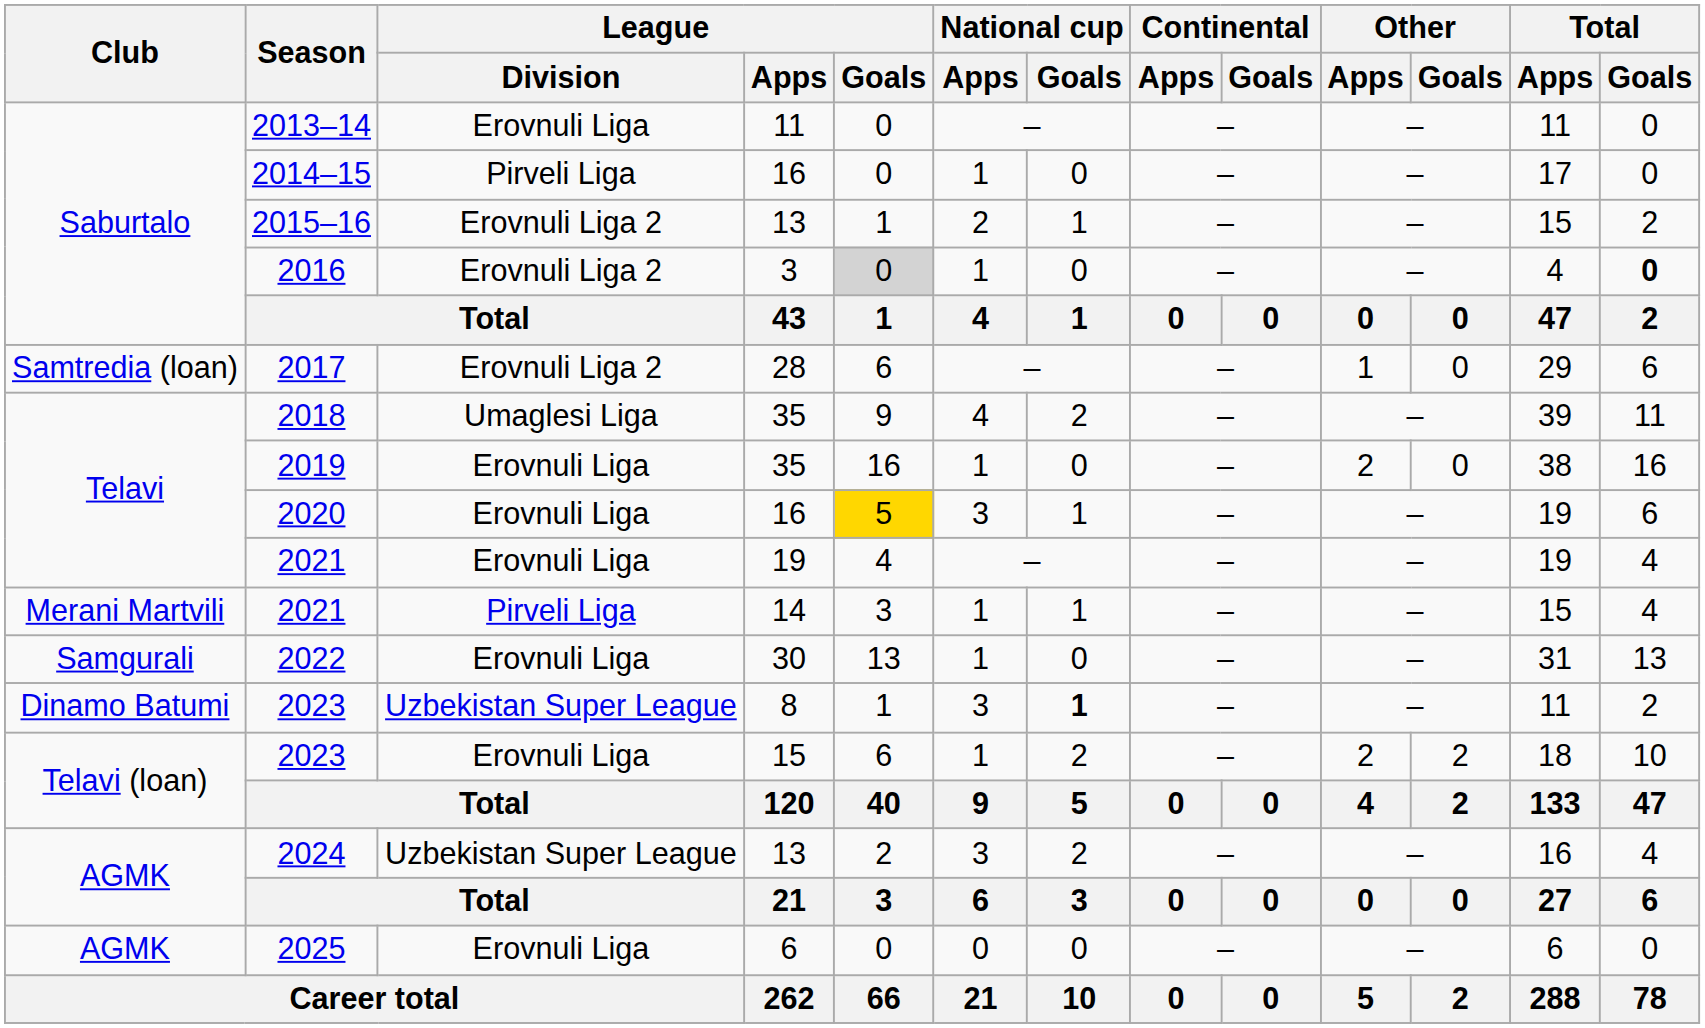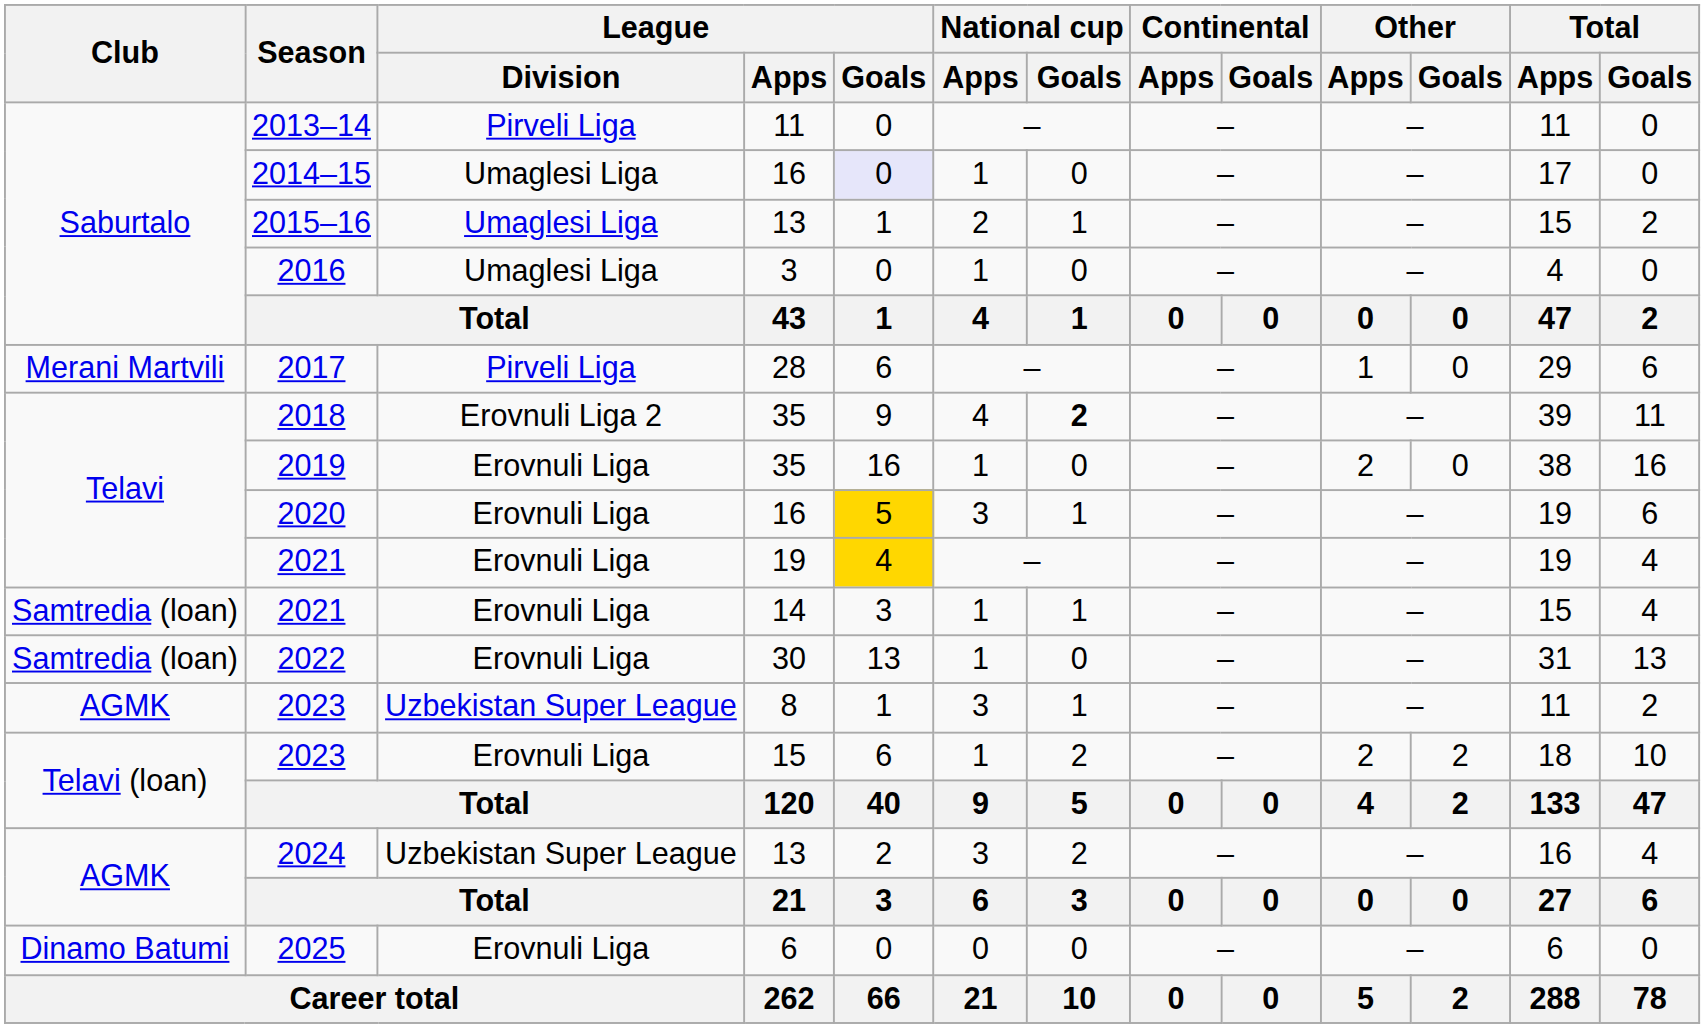 <table class="wikitable" style="text-align:center">
 <tr>
 <th rowspan="2">Club</th>
 <th rowspan="2">Season</th>
 <th colspan="3">League</th>
 <th colspan="2">National cup</th>
 <th colspan="2">Continental</th>
 <th colspan="2">Other</th>
 <th colspan="2">Total</th>
 </tr>
 <tr>
 <th>Division</th>
 <th>Apps</th>
 <th>Goals</th>
 <th>Apps</th>
 <th>Goals</th>
 <th>Apps</th>
 <th>Goals</th>
 <th>Apps</th>
 <th>Goals</th>
 <th>Apps</th>
 <th>Goals</th>
 </tr>
 <tr>
 <td rowspan="5"><a href='#'>Saburtalo</a></td>
 <td><a href='#'>2013–14</a></td>
-<td>Erovnuli Liga</td>
+<td><a href='#'>Pirveli Liga</a></td>
 <td>11</td>
 <td>0</td>
 <td colspan="2">–</td>
 <td colspan="2">–</td>
 <td colspan="2">–</td>
 <td>11</td>
 <td>0</td>
 </tr>
 <tr>
 <td><a href='#'>2014–15</a></td>
-<td>Pirveli Liga</td>
+<td>Umaglesi Liga</td>
 <td>16</td>
-<td>0</td>
+<td style="background: lavender;">0</td>
 <td>1</td>
 <td>0</td>
 <td colspan="2">–</td>
 <td colspan="2">–</td>
 <td>17</td>
 <td>0</td>
 </tr>
 <tr>
 <td><a href='#'>2015–16</a></td>
-<td>Erovnuli Liga 2</td>
+<td><a href='#'>Umaglesi Liga</a></td>
 <td>13</td>
 <td>1</td>
 <td>2</td>
 <td>1</td>
 <td colspan="2">–</td>
 <td colspan="2">–</td>
 <td>15</td>
 <td>2</td>
 </tr>
 <tr>
 <td><a href='#'>2016</a></td>
-<td>Erovnuli Liga 2</td>
+<td>Umaglesi Liga</td>
 <td>3</td>
-<td style="background: lightgrey;">0</td>
+<td>0</td>
 <td>1</td>
 <td>0</td>
 <td colspan="2">–</td>
 <td colspan="2">–</td>
 <td>4</td>
-<td><strong>0</strong></td>
+<td>0</td>
 </tr>
 <tr>
 <th colspan="2">Total</th>
 <th>43</th>
 <th>1</th>
 <th>4</th>
 <th>1</th>
 <th>0</th>
 <th>0</th>
 <th>0</th>
 <th>0</th>
 <th>47</th>
 <th>2</th>
 </tr>
 <tr>
-<td><a href='#'>Samtredia</a> (loan)</td>
+<td><a href='#'>Merani Martvili</a></td>
 <td><a href='#'>2017</a></td>
-<td>Erovnuli Liga 2</td>
+<td><a href='#'>Pirveli Liga</a></td>
 <td>28</td>
 <td>6</td>
 <td colspan="2">–</td>
 <td colspan="2">–</td>
 <td>1</td>
 <td>0</td>
 <td>29</td>
 <td>6</td>
 </tr>
 <tr>
 <td rowspan="4"><a href='#'>Telavi</a></td>
 <td><a href='#'>2018</a></td>
-<td>Umaglesi Liga</td>
+<td>Erovnuli Liga 2</td>
 <td>35</td>
 <td>9</td>
 <td>4</td>
-<td>2</td>
+<td><strong>2</strong></td>
 <td colspan="2">–</td>
 <td colspan="2">–</td>
 <td>39</td>
 <td>11</td>
 </tr>
 <tr>
 <td><a href='#'>2019</a></td>
 <td>Erovnuli Liga</td>
 <td>35</td>
 <td>16</td>
 <td>1</td>
 <td>0</td>
 <td colspan="2">–</td>
 <td>2</td>
 <td>0</td>
 <td>38</td>
 <td>16</td>
 </tr>
 <tr>
 <td><a href='#'>2020</a></td>
 <td>Erovnuli Liga</td>
 <td>16</td>
 <td style="background: gold;">5</td>
 <td>3</td>
 <td>1</td>
 <td colspan="2">–</td>
 <td colspan="2">–</td>
 <td>19</td>
 <td>6</td>
 </tr>
 <tr>
 <td><a href='#'>2021</a></td>
 <td>Erovnuli Liga</td>
 <td>19</td>
-<td>4</td>
+<td style="background: gold;">4</td>
 <td colspan="2">–</td>
 <td colspan="2">–</td>
 <td colspan="2">–</td>
 <td>19</td>
 <td>4</td>
 </tr>
 <tr>
-<td><a href='#'>Merani Martvili</a></td>
+<td><a href='#'>Samtredia</a> (loan)</td>
 <td><a href='#'>2021</a></td>
-<td><a href='#'>Pirveli Liga</a></td>
+<td>Erovnuli Liga</td>
 <td>14</td>
 <td>3</td>
 <td>1</td>
 <td>1</td>
 <td colspan="2">–</td>
 <td colspan="2">–</td>
 <td>15</td>
 <td>4</td>
 </tr>
 <tr>
-<td><a href='#'>Samgurali</a></td>
+<td><a href='#'>Samtredia</a> (loan)</td>
 <td><a href='#'>2022</a></td>
 <td>Erovnuli Liga</td>
 <td>30</td>
 <td>13</td>
 <td>1</td>
 <td>0</td>
 <td colspan="2">–</td>
 <td colspan="2">–</td>
 <td>31</td>
 <td>13</td>
 </tr>
 <tr>
-<td><a href='#'>Dinamo Batumi</a></td>
+<td><a href='#'>AGMK</a></td>
 <td><a href='#'>2023</a></td>
 <td><a href='#'>Uzbekistan Super League</a></td>
 <td>8</td>
 <td>1</td>
 <td>3</td>
-<td><strong>1</strong></td>
+<td>1</td>
 <td colspan="2">–</td>
 <td colspan="2">–</td>
 <td>11</td>
 <td>2</td>
 </tr>
 <tr>
 <td rowspan="2"><a href='#'>Telavi</a> (loan)</td>
 <td><a href='#'>2023</a></td>
 <td>Erovnuli Liga</td>
 <td>15</td>
 <td>6</td>
 <td>1</td>
 <td>2</td>
 <td colspan="2">–</td>
 <td>2</td>
 <td>2</td>
 <td>18</td>
 <td>10</td>
 </tr>
 <tr>
 <th colspan="2">Total</th>
 <th>120</th>
 <th>40</th>
 <th>9</th>
 <th>5</th>
 <th>0</th>
 <th>0</th>
 <th>4</th>
 <th>2</th>
 <th>133</th>
 <th>47</th>
 </tr>
 <tr>
 <td rowspan="2"><a href='#'>AGMK</a></td>
 <td><a href='#'>2024</a></td>
 <td>Uzbekistan Super League</td>
 <td>13</td>
 <td>2</td>
 <td>3</td>
 <td>2</td>
 <td colspan="2">–</td>
 <td colspan="2">–</td>
 <td>16</td>
 <td>4</td>
 </tr>
 <tr>
 <th colspan="2">Total</th>
 <th>21</th>
 <th>3</th>
 <th>6</th>
 <th>3</th>
 <th>0</th>
 <th>0</th>
 <th>0</th>
 <th>0</th>
 <th>27</th>
 <th>6</th>
 </tr>
 <tr>
-<td><a href='#'>AGMK</a></td>
+<td><a href='#'>Dinamo Batumi</a></td>
 <td><a href='#'>2025</a></td>
 <td>Erovnuli Liga</td>
 <td>6</td>
 <td>0</td>
 <td>0</td>
 <td>0</td>
 <td colspan="2">–</td>
 <td colspan="2">–</td>
 <td>6</td>
 <td>0</td>
 </tr>
 <tr>
 <th colspan="3">Career total</th>
 <th>262</th>
 <th>66</th>
 <th>21</th>
 <th>10</th>
 <th>0</th>
 <th>0</th>
 <th>5</th>
 <th>2</th>
 <th>288</th>
 <th>78</th>
 </tr>
 </table>
